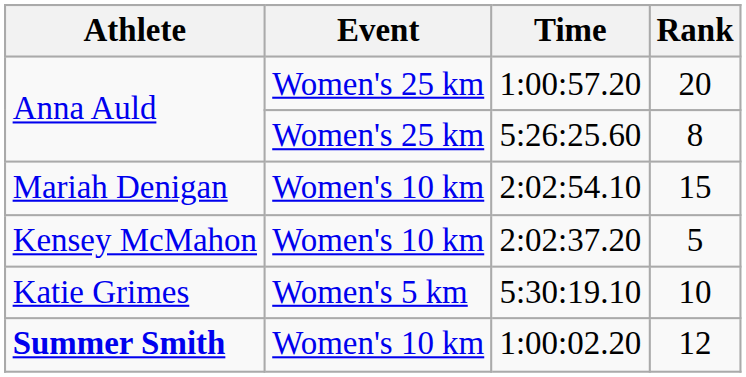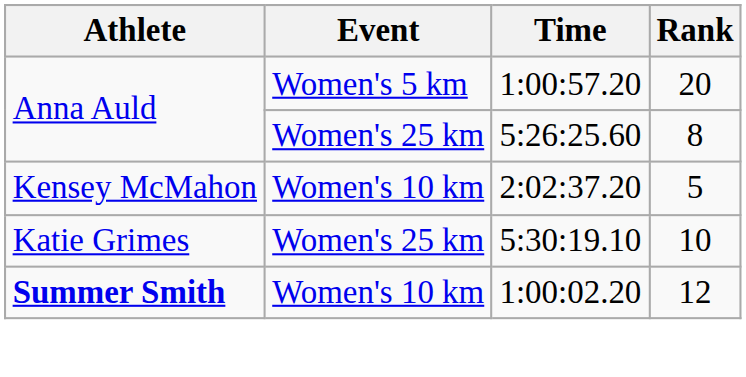 <table class="wikitable">
 <tr>
 <th>Athlete</th>
 <th>Event</th>
 <th>Time</th>
 <th>Rank</th>
 </tr>
 <tr align="center">
 <td rowspan="2" align="left"><a href='#'>Anna Auld</a></td>
-<td align="left"><a href='#'>Women's 25 km</a></td>
+<td align="left"><a href='#'>Women's 5 km</a></td>
 <td>1:00:57.20</td>
 <td>20</td>
 </tr>
 <tr align="center">
 <td align="left"><a href='#'>Women's 25 km</a></td>
 <td>5:26:25.60</td>
 <td>8</td>
 </tr>
 <tr align="center">
-<td align="left"><a href='#'>Mariah Denigan</a></td>
-<td align="left"><a href='#'>Women's 10 km</a></td>
-<td>2:02:54.10</td>
-<td>15</td>
-</tr>
-<tr align="center">
 <td align="left"><a href='#'>Kensey McMahon</a></td>
 <td align="left"><a href='#'>Women's 10 km</a></td>
 <td>2:02:37.20</td>
 <td>5</td>
 </tr>
 <tr align="center">
 <td align="left"><a href='#'>Katie Grimes</a></td>
-<td align="left"><a href='#'>Women's 5 km</a></td>
+<td align="left"><a href='#'>Women's 25 km</a></td>
 <td>5:30:19.10</td>
 <td>10</td>
 </tr>
 <tr align="center">
 <td align="left"><strong><a href='#'>Summer Smith</a></strong></td>
 <td align="left"><a href='#'>Women's 10 km</a></td>
 <td>1:00:02.20</td>
 <td>12</td>
 </tr>
 </table>
